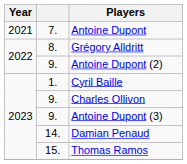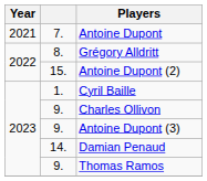 <table class="wikitable">
 <tr>
 <th width=40>Year</th>
 <th width=40></th>
 <th width=160>Players</th>
 </tr>
 <tr>
 <td align=center>2021</td>
 <td align=center>7.</td>
 <td><a href='#'>Antoine Dupont</a></td>
 </tr>
 <tr>
 <td align=center rowspan=2>2022</td>
 <td align=center>8.</td>
 <td><a href='#'>Grégory Alldritt</a></td>
 </tr>
 <tr>
-<td align=center>9.</td>
+<td align=center>15.</td>
 <td><a href='#'>Antoine Dupont</a> (2)</td>
 </tr>
 <tr>
 <td align=center rowspan=5>2023</td>
 <td align=center>1.</td>
 <td><a href='#'>Cyril Baille</a></td>
 </tr>
 <tr>
 <td align=center>9.</td>
 <td><a href='#'>Charles Ollivon</a></td>
 </tr>
 <tr>
 <td align=center>9.</td>
 <td><a href='#'>Antoine Dupont</a> (3)</td>
 </tr>
 <tr>
 <td align=center>14.</td>
 <td><a href='#'>Damian Penaud</a></td>
 </tr>
 <tr>
-<td align=center>15.</td>
+<td align=center>9.</td>
 <td><a href='#'>Thomas Ramos</a></td>
 </tr>
 <tr>
 </tr>
 </table>
